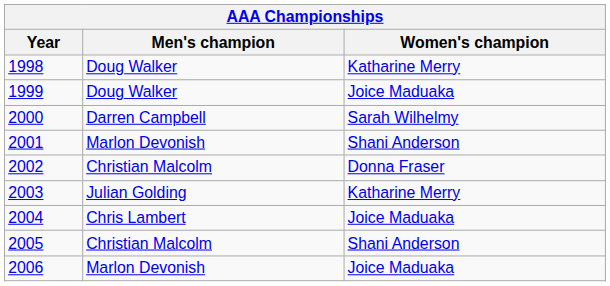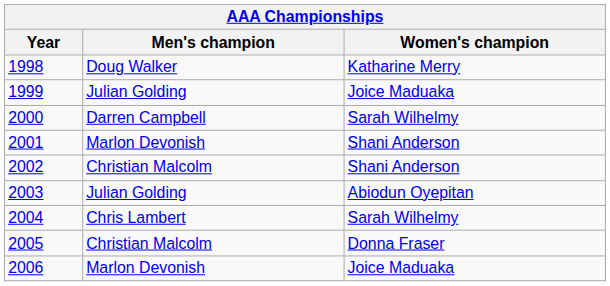 <table class="wikitable">
 <tr>
 <th colspan="3"><a href='#'>AAA Championships</a><br></th>
 </tr>
 <tr>
 <th width=80>Year</th>
 <th width=300>Men's champion</th>
 <th width=300>Women's champion</th>
 </tr>
 <tr>
 <td><a href='#'>1998</a></td>
 <td><a href='#'>Doug Walker</a></td>
 <td><a href='#'>Katharine Merry</a></td>
 </tr>
 <tr>
 <td><a href='#'>1999</a></td>
-<td><a href='#'>Doug Walker</a></td>
+<td><a href='#'>Julian Golding</a></td>
 <td><a href='#'>Joice Maduaka</a></td>
 </tr>
 <tr>
 <td><a href='#'>2000</a></td>
 <td><a href='#'>Darren Campbell</a></td>
 <td><a href='#'>Sarah Wilhelmy</a></td>
 </tr>
 <tr>
 <td><a href='#'>2001</a></td>
 <td><a href='#'>Marlon Devonish</a></td>
 <td><a href='#'>Shani Anderson</a></td>
 </tr>
 <tr>
 <td><a href='#'>2002</a></td>
 <td><a href='#'>Christian Malcolm</a></td>
-<td><a href='#'>Donna Fraser</a></td>
+<td><a href='#'>Shani Anderson</a></td>
 </tr>
 <tr>
 <td><a href='#'>2003</a></td>
 <td><a href='#'>Julian Golding</a></td>
-<td><a href='#'>Katharine Merry</a></td>
+<td><a href='#'>Abiodun Oyepitan</a></td>
 </tr>
 <tr>
 <td><a href='#'>2004</a></td>
 <td><a href='#'>Chris Lambert</a></td>
-<td><a href='#'>Joice Maduaka</a></td>
+<td><a href='#'>Sarah Wilhelmy</a></td>
 </tr>
 <tr>
 <td><a href='#'>2005</a></td>
 <td><a href='#'>Christian Malcolm</a></td>
-<td><a href='#'>Shani Anderson</a></td>
+<td><a href='#'>Donna Fraser</a></td>
 </tr>
 <tr>
 <td><a href='#'>2006</a></td>
 <td><a href='#'>Marlon Devonish</a></td>
 <td><a href='#'>Joice Maduaka</a></td>
 </tr>
 </table>
